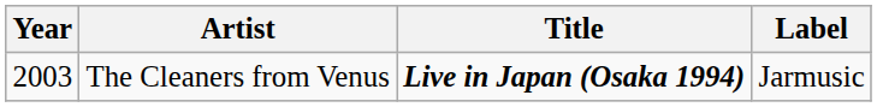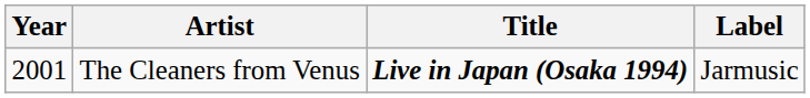 <table class="wikitable">
 <tr>
 <th>Year</th>
 <th>Artist</th>
 <th>Title</th>
 <th>Label</th>
 </tr>
 <tr>
-<td>2003</td>
+<td>2001</td>
 <td>The Cleaners from Venus</td>
 <td><strong><em>Live in Japan (Osaka 1994)</em></strong></td>
 <td>Jarmusic</td>
 </tr>
 </table>
